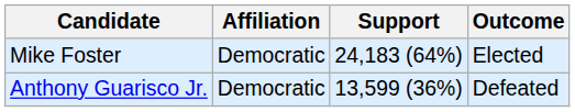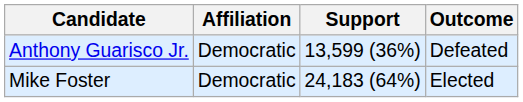 <table class="wikitable">
 <tr>
 <th>Candidate</th>
 <th>Affiliation</th>
 <th>Support</th>
 <th>Outcome</th>
 </tr>
 <tr>
+<td bgcolor=#DDEEFF><a href='#'>Anthony Guarisco Jr.</a></td>
+<td bgcolor=#DDEEFF>Democratic</td>
+<td bgcolor=#DDEEFF>13,599 (36%)</td>
+<td bgcolor=#DDEEFF>Defeated</td>
+</tr>
+<tr>
 <td bgcolor=#DDEEFF>Mike Foster</td>
 <td bgcolor=#DDEEFF>Democratic</td>
 <td bgcolor=#DDEEFF>24,183 (64%)</td>
 <td bgcolor=#DDEEFF>Elected</td>
 </tr>
-<tr>
-<td bgcolor=#DDEEFF><a href='#'>Anthony Guarisco Jr.</a></td>
-<td bgcolor=#DDEEFF>Democratic</td>
-<td bgcolor=#DDEEFF>13,599 (36%)</td>
-<td bgcolor=#DDEEFF>Defeated</td>
-</tr>
 </table>
